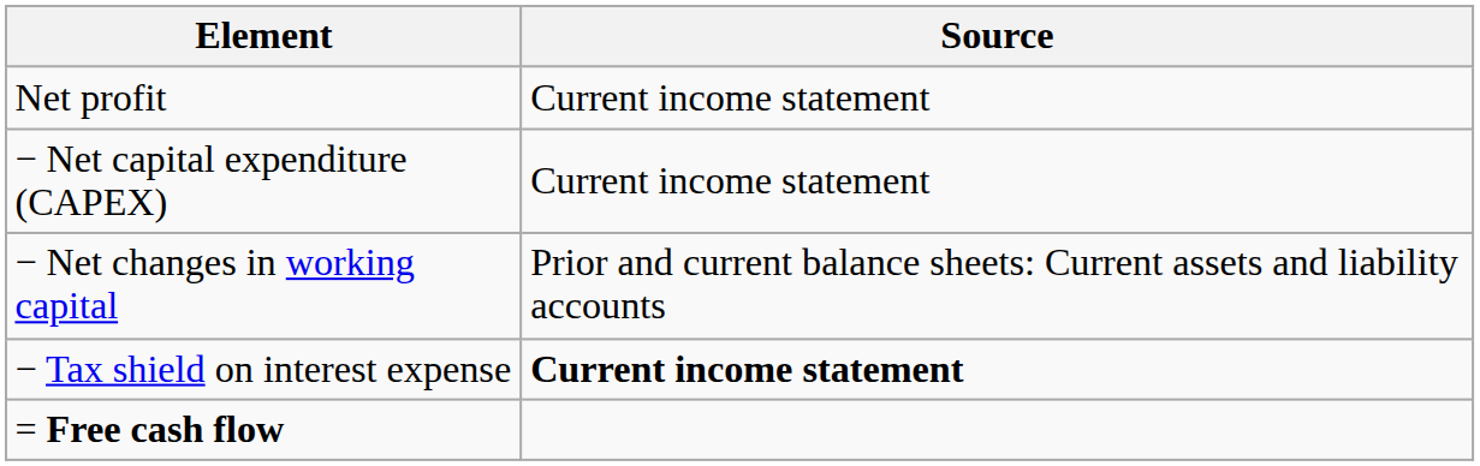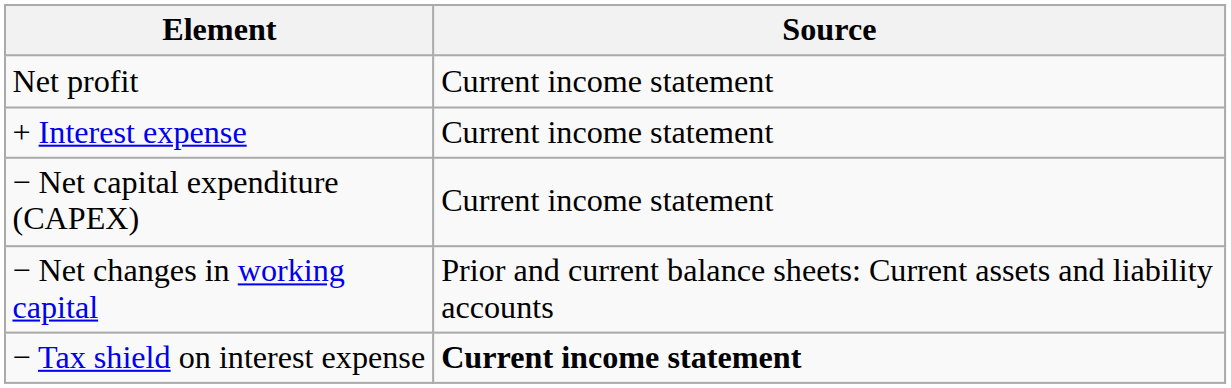 <table class="wikitable">
 <tr>
 <th>Element</th>
 <th>Source</th>
 </tr>
 <tr>
 <td>Net profit</td>
+<td>Current income statement</td>
+</tr>
+<tr>
+<td>+ <a href='#'>Interest expense</a></td>
 <td>Current income statement</td>
 </tr>
 <tr>
 <td>− Net capital expenditure (CAPEX)</td>
 <td>Current income statement</td>
 </tr>
 <tr>
 <td>− Net changes in <a href='#'>working capital</a></td>
 <td>Prior and current balance sheets: Current assets and liability accounts</td>
 </tr>
 <tr>
 <td>− <a href='#'>Tax shield</a> on interest expense</td>
 <td><strong>Current income statement</strong></td>
 </tr>
-<tr>
-<td>= <strong>Free cash flow</strong></td>
-<td></td>
-</tr>
 </table>
